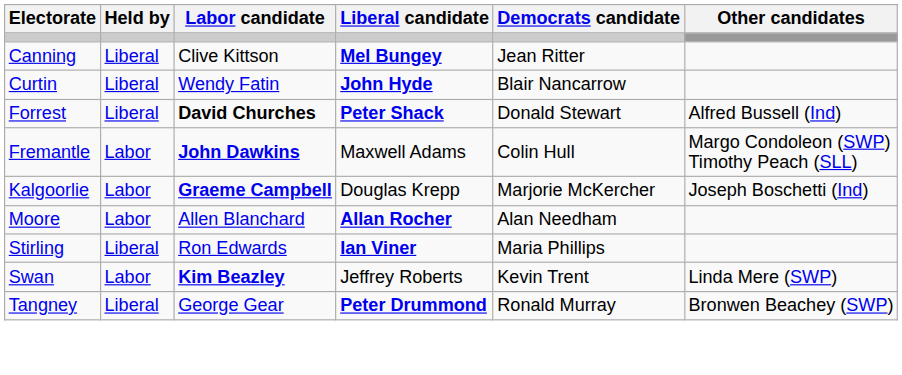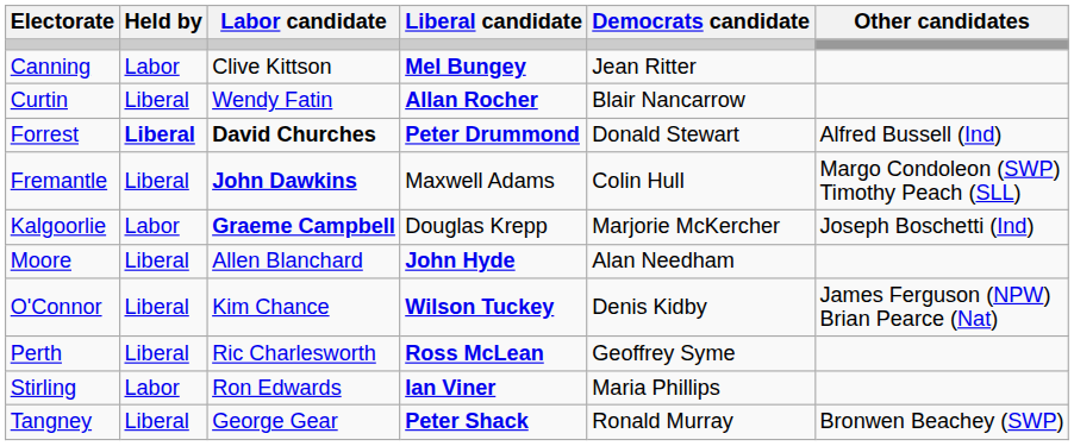 <table class="wikitable">
 <tr>
 <th>Electorate</th>
 <th>Held by</th>
 <th><a href='#'>Labor</a> candidate</th>
 <th><a href='#'>Liberal</a> candidate</th>
 <th><a href='#'>Democrats</a> candidate</th>
 <th>Other candidates</th>
 </tr>
 <tr bgcolor="#cccccc">
 <td></td>
 <td></td>
 <td></td>
 <td></td>
 <td></td>
 <td bgcolor="#999999"></td>
 </tr>
 <tr>
 <td><a href='#'>Canning</a></td>
-<td><a href='#'>Liberal</a></td>
+<td><a href='#'>Labor</a></td>
 <td>Clive Kittson</td>
 <td><strong><a href='#'>Mel Bungey</a></strong></td>
 <td>Jean Ritter</td>
 <td></td>
 </tr>
 <tr>
 <td><a href='#'>Curtin</a></td>
 <td><a href='#'>Liberal</a></td>
 <td><a href='#'>Wendy Fatin</a></td>
-<td><strong><a href='#'>John Hyde</a></strong></td>
+<td><strong><a href='#'>Allan Rocher</a></strong></td>
 <td>Blair Nancarrow</td>
 <td></td>
 </tr>
 <tr>
 <td><a href='#'>Forrest</a></td>
-<td><a href='#'>Liberal</a></td>
+<td><strong><a href='#'>Liberal</a></strong></td>
 <td><strong>David Churches</strong></td>
-<td><strong><a href='#'>Peter Shack</a></strong></td>
+<td><strong><a href='#'>Peter Drummond</a></strong></td>
 <td>Donald Stewart</td>
 <td>Alfred Bussell (<a href='#'>Ind</a>)</td>
 </tr>
 <tr>
 <td><a href='#'>Fremantle</a></td>
-<td><a href='#'>Labor</a></td>
+<td><a href='#'>Liberal</a></td>
 <td><strong><a href='#'>John Dawkins</a></strong></td>
 <td>Maxwell Adams</td>
 <td>Colin Hull</td>
 <td>Margo Condoleon (<a href='#'>SWP</a>)<br>Timothy Peach (<a href='#'>SLL</a>)</td>
 </tr>
 <tr>
 <td><a href='#'>Kalgoorlie</a></td>
 <td><a href='#'>Labor</a></td>
 <td><strong><a href='#'>Graeme Campbell</a></strong></td>
 <td>Douglas Krepp</td>
 <td>Marjorie McKercher</td>
 <td>Joseph Boschetti (<a href='#'>Ind</a>)</td>
 </tr>
 <tr>
 <td><a href='#'>Moore</a></td>
-<td><a href='#'>Labor</a></td>
+<td><a href='#'>Liberal</a></td>
 <td><a href='#'>Allen Blanchard</a></td>
-<td><strong><a href='#'>Allan Rocher</a></strong></td>
+<td><strong><a href='#'>John Hyde</a></strong></td>
 <td>Alan Needham</td>
 <td></td>
 </tr>
 <tr>
+<td><a href='#'>O'Connor</a></td>
+<td><a href='#'>Liberal</a></td>
+<td><a href='#'>Kim Chance</a></td>
+<td><strong><a href='#'>Wilson Tuckey</a></strong></td>
+<td>Denis Kidby</td>
+<td>James Ferguson (<a href='#'>NPW</a>)<br>Brian Pearce (<a href='#'>Nat</a>)</td>
+</tr>
+<tr>
+<td><a href='#'>Perth</a></td>
+<td><a href='#'>Liberal</a></td>
+<td><a href='#'>Ric Charlesworth</a></td>
+<td><strong><a href='#'>Ross McLean</a></strong></td>
+<td>Geoffrey Syme</td>
+<td></td>
+</tr>
+<tr>
 <td><a href='#'>Stirling</a></td>
-<td><a href='#'>Liberal</a></td>
+<td><a href='#'>Labor</a></td>
 <td><a href='#'>Ron Edwards</a></td>
 <td><strong><a href='#'>Ian Viner</a></strong></td>
 <td>Maria Phillips</td>
 <td></td>
 </tr>
 <tr>
-<td><a href='#'>Swan</a></td>
-<td><a href='#'>Labor</a></td>
-<td><strong><a href='#'>Kim Beazley</a></strong></td>
-<td>Jeffrey Roberts</td>
-<td>Kevin Trent</td>
-<td>Linda Mere (<a href='#'>SWP</a>)</td>
-</tr>
-<tr>
 <td><a href='#'>Tangney</a></td>
 <td><a href='#'>Liberal</a></td>
 <td><a href='#'>George Gear</a></td>
-<td><strong><a href='#'>Peter Drummond</a></strong></td>
+<td><strong><a href='#'>Peter Shack</a></strong></td>
 <td>Ronald Murray</td>
 <td>Bronwen Beachey (<a href='#'>SWP</a>)</td>
 </tr>
 </table>
